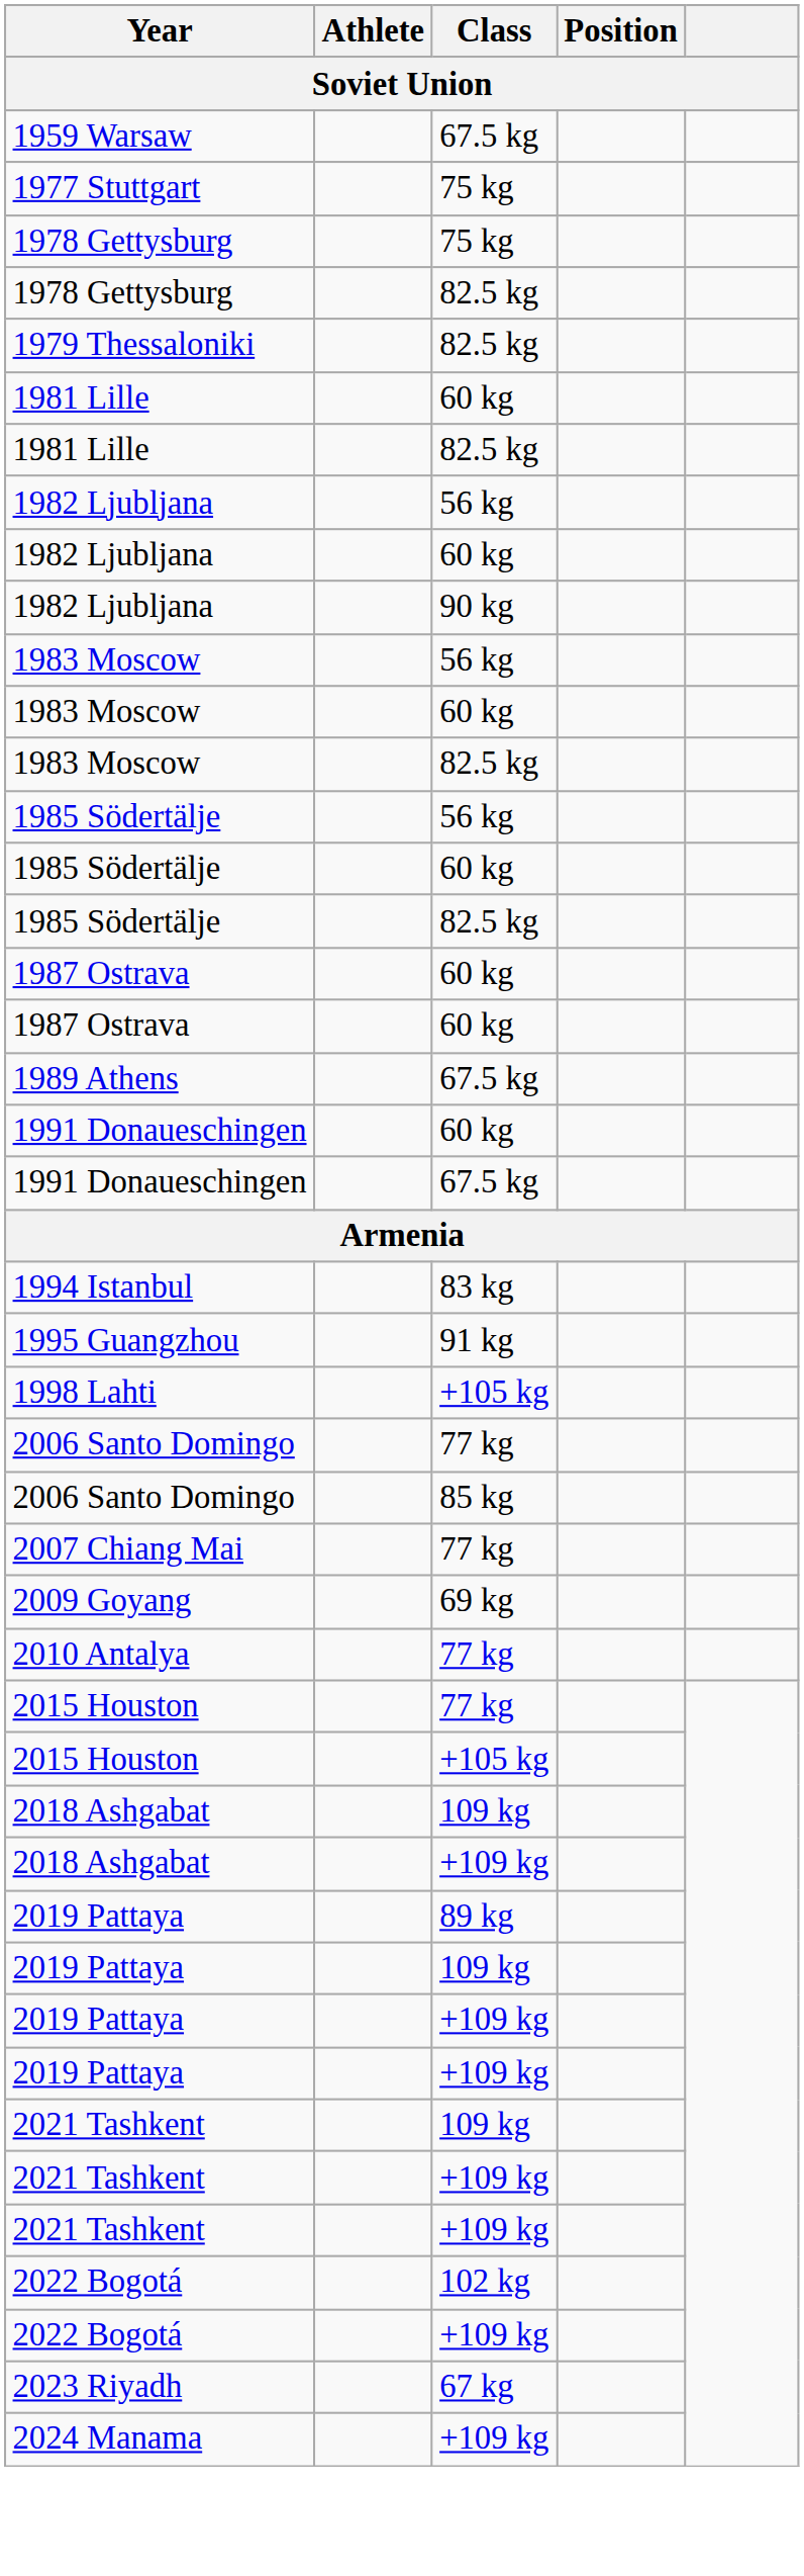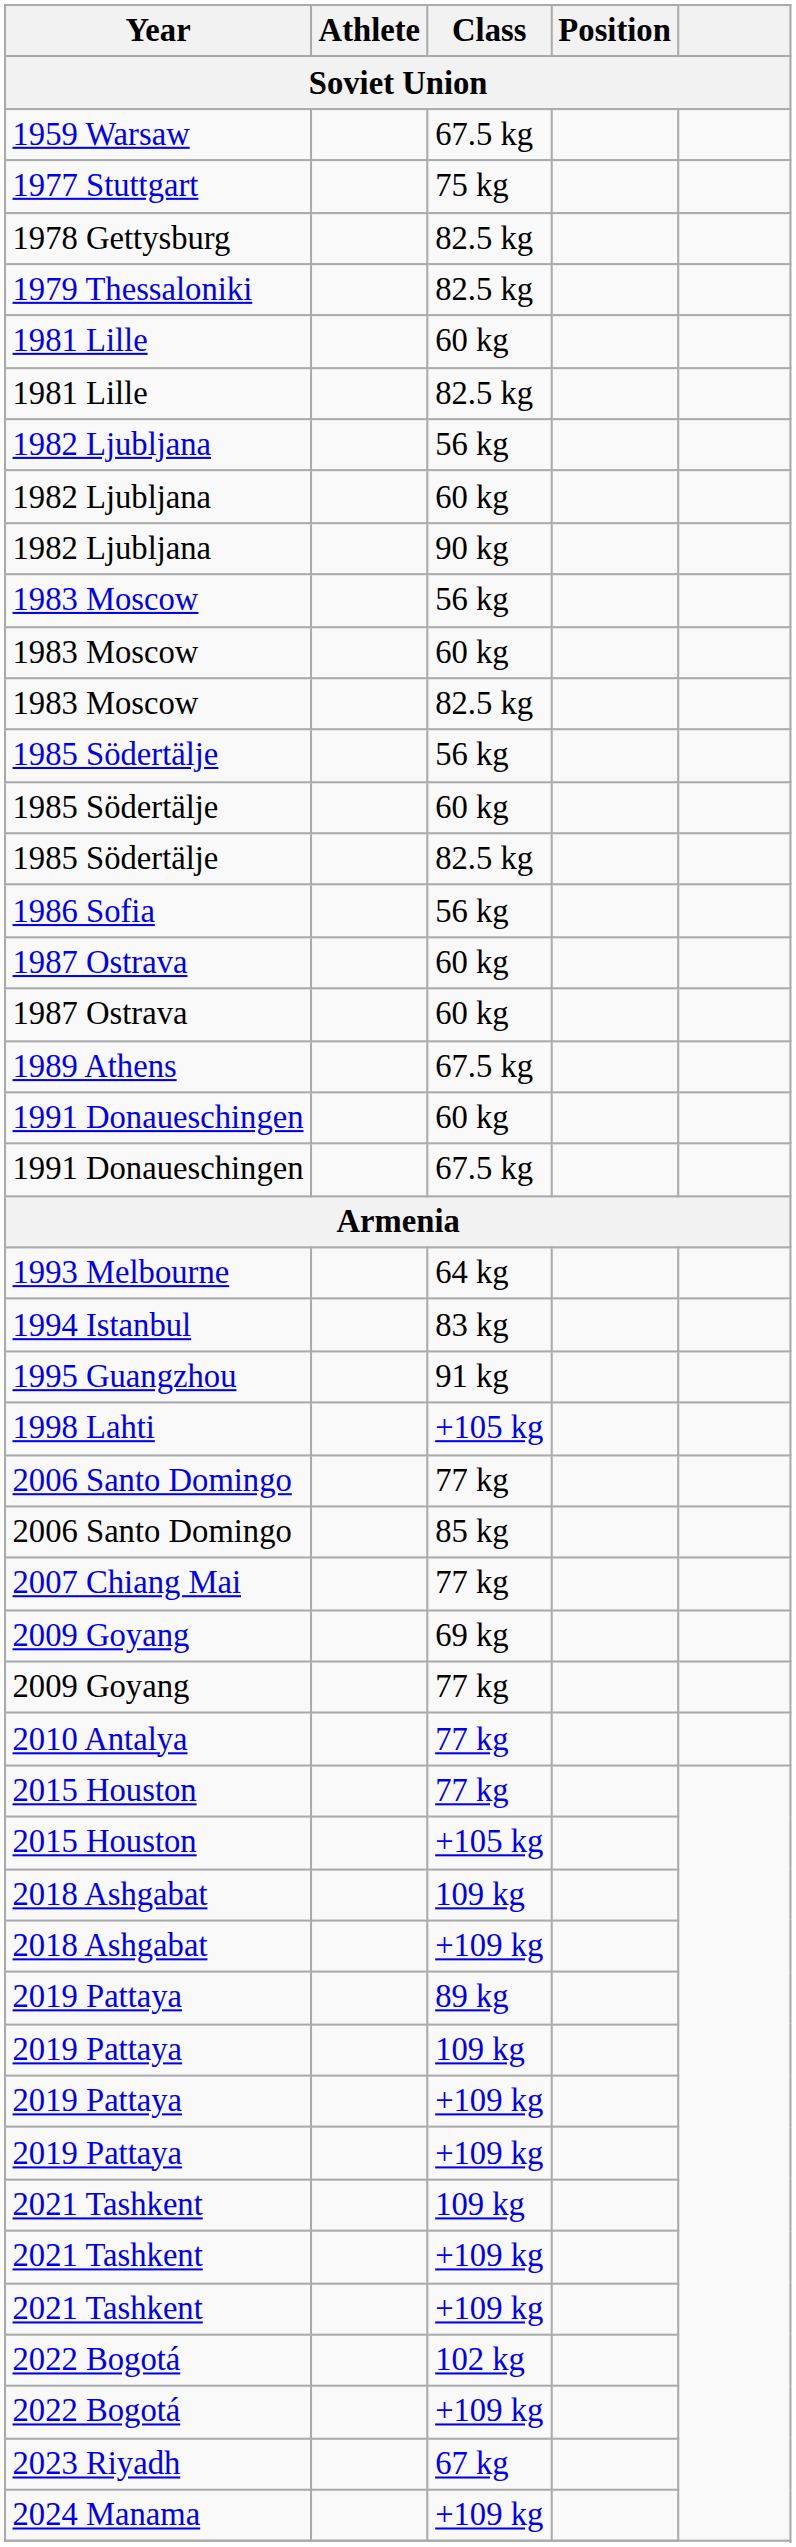 <table class="wikitable sortable">
 <tr>
 <th>Year</th>
 <th>Athlete</th>
 <th>Class</th>
 <th>Position</th>
 <th class="unsortable" style="width:3em"></th>
 </tr>
 <tr>
 <th colspan="5">Soviet Union</th>
 </tr>
 <tr>
 <td> <a href='#'>1959 Warsaw</a></td>
 <td></td>
 <td>67.5 kg</td>
 <td></td>
 <td></td>
 </tr>
 <tr>
 <td> <a href='#'>1977 Stuttgart</a></td>
-<td></td>
-<td>75 kg</td>
-<td></td>
-<td></td>
-</tr>
-<tr>
-<td> <a href='#'>1978 Gettysburg</a></td>
 <td></td>
 <td>75 kg</td>
 <td></td>
 <td></td>
 </tr>
 <tr>
 <td> 1978 Gettysburg</td>
 <td></td>
 <td>82.5 kg</td>
 <td></td>
 <td></td>
 </tr>
 <tr>
 <td> <a href='#'>1979 Thessaloniki</a></td>
 <td></td>
 <td>82.5 kg</td>
 <td></td>
 <td></td>
 </tr>
 <tr>
 <td> <a href='#'>1981 Lille</a></td>
 <td></td>
 <td>60 kg</td>
 <td></td>
 <td></td>
 </tr>
 <tr>
 <td> 1981 Lille</td>
 <td></td>
 <td>82.5 kg</td>
 <td></td>
 <td></td>
 </tr>
 <tr>
 <td> <a href='#'>1982 Ljubljana</a></td>
 <td></td>
 <td>56 kg</td>
 <td></td>
 <td></td>
 </tr>
 <tr>
 <td> 1982 Ljubljana</td>
 <td></td>
 <td>60 kg</td>
 <td></td>
 <td></td>
 </tr>
 <tr>
 <td> 1982 Ljubljana</td>
 <td></td>
 <td>90 kg</td>
 <td></td>
 <td></td>
 </tr>
 <tr>
 <td> <a href='#'>1983 Moscow</a></td>
 <td></td>
 <td>56 kg</td>
 <td></td>
 <td></td>
 </tr>
 <tr>
 <td> 1983 Moscow</td>
 <td></td>
 <td>60 kg</td>
 <td></td>
 <td></td>
 </tr>
 <tr>
 <td> 1983 Moscow</td>
 <td></td>
 <td>82.5 kg</td>
 <td></td>
 <td></td>
 </tr>
 <tr>
 <td> <a href='#'>1985 Södertälje</a></td>
 <td></td>
 <td>56 kg</td>
 <td></td>
 <td></td>
 </tr>
 <tr>
 <td> 1985 Södertälje</td>
 <td></td>
 <td>60 kg</td>
 <td></td>
 <td></td>
 </tr>
 <tr>
 <td> 1985 Södertälje</td>
 <td></td>
 <td>82.5 kg</td>
 <td></td>
 <td></td>
 </tr>
 <tr>
+<td> <a href='#'>1986 Sofia</a></td>
+<td></td>
+<td>56 kg</td>
+<td></td>
+<td></td>
+</tr>
+<tr>
 <td> <a href='#'>1987 Ostrava</a></td>
 <td></td>
 <td>60 kg</td>
 <td></td>
 <td></td>
 </tr>
 <tr>
 <td> 1987 Ostrava</td>
 <td></td>
 <td>60 kg</td>
 <td></td>
 <td></td>
 </tr>
 <tr>
 <td> <a href='#'>1989 Athens</a></td>
 <td></td>
 <td>67.5 kg</td>
 <td></td>
 <td></td>
 </tr>
 <tr>
 <td> <a href='#'>1991 Donaueschingen</a></td>
 <td></td>
 <td>60 kg</td>
 <td></td>
 <td></td>
 </tr>
 <tr>
 <td> 1991 Donaueschingen</td>
 <td></td>
 <td>67.5 kg</td>
 <td></td>
 <td></td>
 </tr>
 <tr>
 <th colspan="5">Armenia</th>
+</tr>
+<tr>
+<td> <a href='#'>1993 Melbourne</a></td>
+<td></td>
+<td>64 kg</td>
+<td></td>
+<td></td>
 </tr>
 <tr>
 <td> <a href='#'>1994 Istanbul</a></td>
 <td></td>
 <td>83 kg</td>
 <td></td>
 <td></td>
 </tr>
 <tr>
 <td> <a href='#'>1995 Guangzhou</a></td>
 <td></td>
 <td>91 kg</td>
 <td></td>
 <td></td>
 </tr>
 <tr>
 <td> <a href='#'>1998 Lahti</a></td>
 <td></td>
 <td><a href='#'>+105 kg</a></td>
 <td></td>
 <td></td>
 </tr>
 <tr>
 <td> <a href='#'>2006 Santo Domingo</a></td>
 <td></td>
 <td>77 kg</td>
 <td></td>
 <td></td>
 </tr>
 <tr>
 <td> 2006 Santo Domingo</td>
 <td></td>
 <td>85 kg</td>
 <td></td>
 <td></td>
 </tr>
 <tr>
 <td> <a href='#'>2007 Chiang Mai</a></td>
 <td></td>
 <td>77 kg</td>
 <td></td>
 <td></td>
 </tr>
 <tr>
 <td> <a href='#'>2009 Goyang</a></td>
 <td></td>
 <td>69 kg</td>
+<td></td>
+<td></td>
+</tr>
+<tr>
+<td> 2009 Goyang</td>
+<td></td>
+<td>77 kg</td>
 <td></td>
 <td></td>
 </tr>
 <tr>
 <td> <a href='#'>2010 Antalya</a></td>
 <td></td>
 <td><a href='#'>77 kg</a></td>
 <td></td>
 <td></td>
 </tr>
 <tr>
 <td> <a href='#'>2015 Houston</a></td>
 <td></td>
 <td><a href='#'>77 kg</a></td>
 <td></td>
 </tr>
 <tr>
 <td> <a href='#'>2015 Houston</a></td>
 <td></td>
 <td><a href='#'>+105 kg</a></td>
 <td></td>
 </tr>
 <tr>
 <td> <a href='#'>2018 Ashgabat</a></td>
 <td></td>
 <td><a href='#'>109 kg</a></td>
 <td></td>
 </tr>
 <tr>
 <td> <a href='#'>2018 Ashgabat</a></td>
 <td></td>
 <td><a href='#'>+109 kg</a></td>
 <td></td>
 </tr>
 <tr>
 <td> <a href='#'>2019 Pattaya</a></td>
 <td></td>
 <td><a href='#'>89 kg</a></td>
 <td></td>
 </tr>
 <tr>
 <td> <a href='#'>2019 Pattaya</a></td>
 <td></td>
 <td><a href='#'>109 kg</a></td>
 <td></td>
 </tr>
 <tr>
 <td> <a href='#'>2019 Pattaya</a></td>
 <td></td>
 <td><a href='#'>+109 kg</a></td>
 <td></td>
 </tr>
 <tr>
 <td> <a href='#'>2019 Pattaya</a></td>
 <td></td>
 <td><a href='#'>+109 kg</a></td>
 <td></td>
 </tr>
 <tr>
 <td> <a href='#'>2021 Tashkent</a></td>
 <td></td>
 <td><a href='#'>109 kg</a></td>
 <td></td>
 </tr>
 <tr>
 <td> <a href='#'>2021 Tashkent</a></td>
 <td></td>
 <td><a href='#'>+109 kg</a></td>
 <td></td>
 </tr>
 <tr>
 <td> <a href='#'>2021 Tashkent</a></td>
 <td></td>
 <td><a href='#'>+109 kg</a></td>
 <td></td>
 </tr>
 <tr>
 <td> <a href='#'>2022  Bogotá</a></td>
 <td></td>
 <td><a href='#'>102 kg</a></td>
 <td></td>
 </tr>
 <tr>
 <td> <a href='#'>2022  Bogotá</a></td>
 <td></td>
 <td><a href='#'>+109 kg</a></td>
 <td></td>
 </tr>
 <tr>
 <td> <a href='#'>2023 Riyadh</a></td>
 <td></td>
 <td><a href='#'>67 kg</a></td>
 <td></td>
 </tr>
 <tr>
 <td> <a href='#'>2024 Manama</a></td>
 <td></td>
 <td><a href='#'>+109 kg</a></td>
 <td></td>
 </tr>
 <tr>
 </tr>
 </table>
